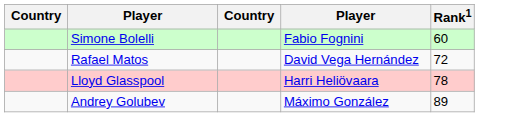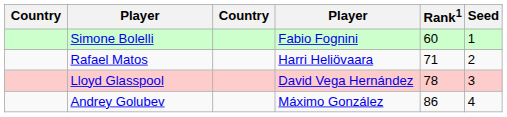 <table class="sortable wikitable">
 <tr>
 <th width="70">Country</th>
 <th width="175">Player</th>
 <th width="70">Country</th>
 <th width="175">Player</th>
 <th>Rank<sup>1</sup></th>
+<th>Seed</th>
 </tr>
 <tr bgcolor=#cfc>
 <td></td>
 <td><a href='#'>Simone Bolelli</a></td>
 <td></td>
 <td><a href='#'>Fabio Fognini</a></td>
 <td>60</td>
+<td>1</td>
 </tr>
 <tr>
 <td></td>
 <td><a href='#'>Rafael Matos</a></td>
 <td></td>
-<td><a href='#'>David Vega Hernández</a></td>
-<td>72</td>
+<td><a href='#'>Harri Heliövaara</a></td>
+<td>71</td>
+<td>2</td>
 </tr>
 <tr bgcolor=#fcc>
 <td></td>
 <td><a href='#'>Lloyd Glasspool</a></td>
 <td></td>
-<td><a href='#'>Harri Heliövaara</a></td>
+<td><a href='#'>David Vega Hernández</a></td>
 <td>78</td>
+<td>3</td>
 </tr>
 <tr>
 <td></td>
 <td><a href='#'>Andrey Golubev</a></td>
 <td></td>
 <td><a href='#'>Máximo González</a></td>
-<td>89</td>
+<td>86</td>
+<td>4</td>
 </tr>
 </table>
